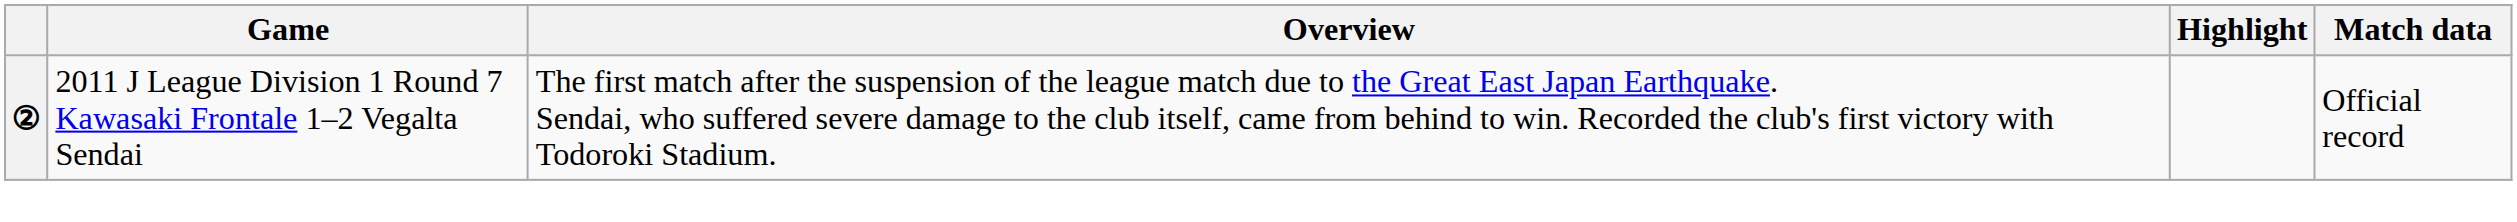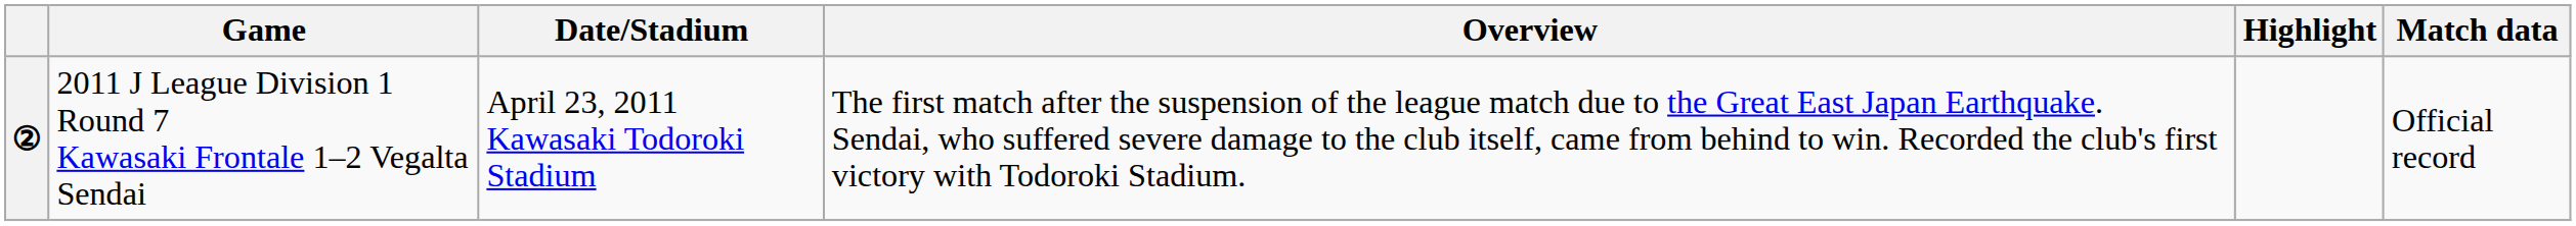 <table class="wikitable">
 <tr>
 <th></th>
 <th>Game</th>
+<th>Date/Stadium</th>
 <th>Overview</th>
 <th>Highlight</th>
 <th>Match data</th>
 </tr>
 <tr>
 <th>②</th>
 <td>2011 J League Division 1 Round 7<br><a href='#'>Kawasaki Frontale</a> 1–2 Vegalta Sendai</td>
+<td>April 23, 2011<br><a href='#'>Kawasaki Todoroki Stadium</a></td>
 <td>The first match after the suspension of the league match due to <a href='#'>the Great East Japan Earthquake</a>.<br>Sendai, who suffered severe damage to the club itself, came from behind to win. Recorded the club's first victory with Todoroki Stadium.</td>
 <td></td>
 <td>Official record</td>
 </tr>
 </table>
